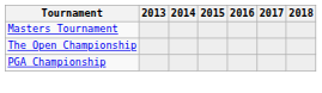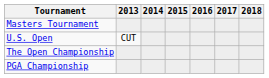 <table class="wikitable" style="font-size:95%;text-align:center;">
 <tr>
 <th>Tournament</th>
 <th>2013</th>
 <th>2014</th>
 <th>2015</th>
 <th>2016</th>
 <th>2017</th>
 <th>2018</th>
 </tr>
 <tr>
 <td align=left><a href='#'>Masters Tournament</a></td>
 <td style="background:#eeeeee;"></td>
+<td style="background:#eeeeee;"></td>
+<td style="background:#eeeeee;"></td>
+<td style="background:#eeeeee;"></td>
+<td style="background:#eeeeee;"></td>
+<td style="background:#eeeeee;"></td>
+</tr>
+<tr>
+<td align=left><a href='#'>U.S. Open</a></td>
+<td>CUT</td>
 <td style="background:#eeeeee;"></td>
 <td style="background:#eeeeee;"></td>
 <td style="background:#eeeeee;"></td>
 <td style="background:#eeeeee;"></td>
 <td style="background:#eeeeee;"></td>
 </tr>
 <tr>
 <td align=left><a href='#'>The Open Championship</a></td>
 <td style="background:#eeeeee;"></td>
 <td style="background:#eeeeee;"></td>
 <td style="background:#eeeeee;"></td>
 <td style="background:#eeeeee;"></td>
 <td style="background:#eeeeee;"></td>
 <td style="background:#eeeeee;"></td>
 </tr>
 <tr>
 <td align=left><a href='#'>PGA Championship</a></td>
 <td style="background:#eeeeee;"></td>
 <td style="background:#eeeeee;"></td>
 <td style="background:#eeeeee;"></td>
 <td style="background:#eeeeee;"></td>
 <td style="background:#eeeeee;"></td>
 <td style="background:#eeeeee;"></td>
 </tr>
 </table>
